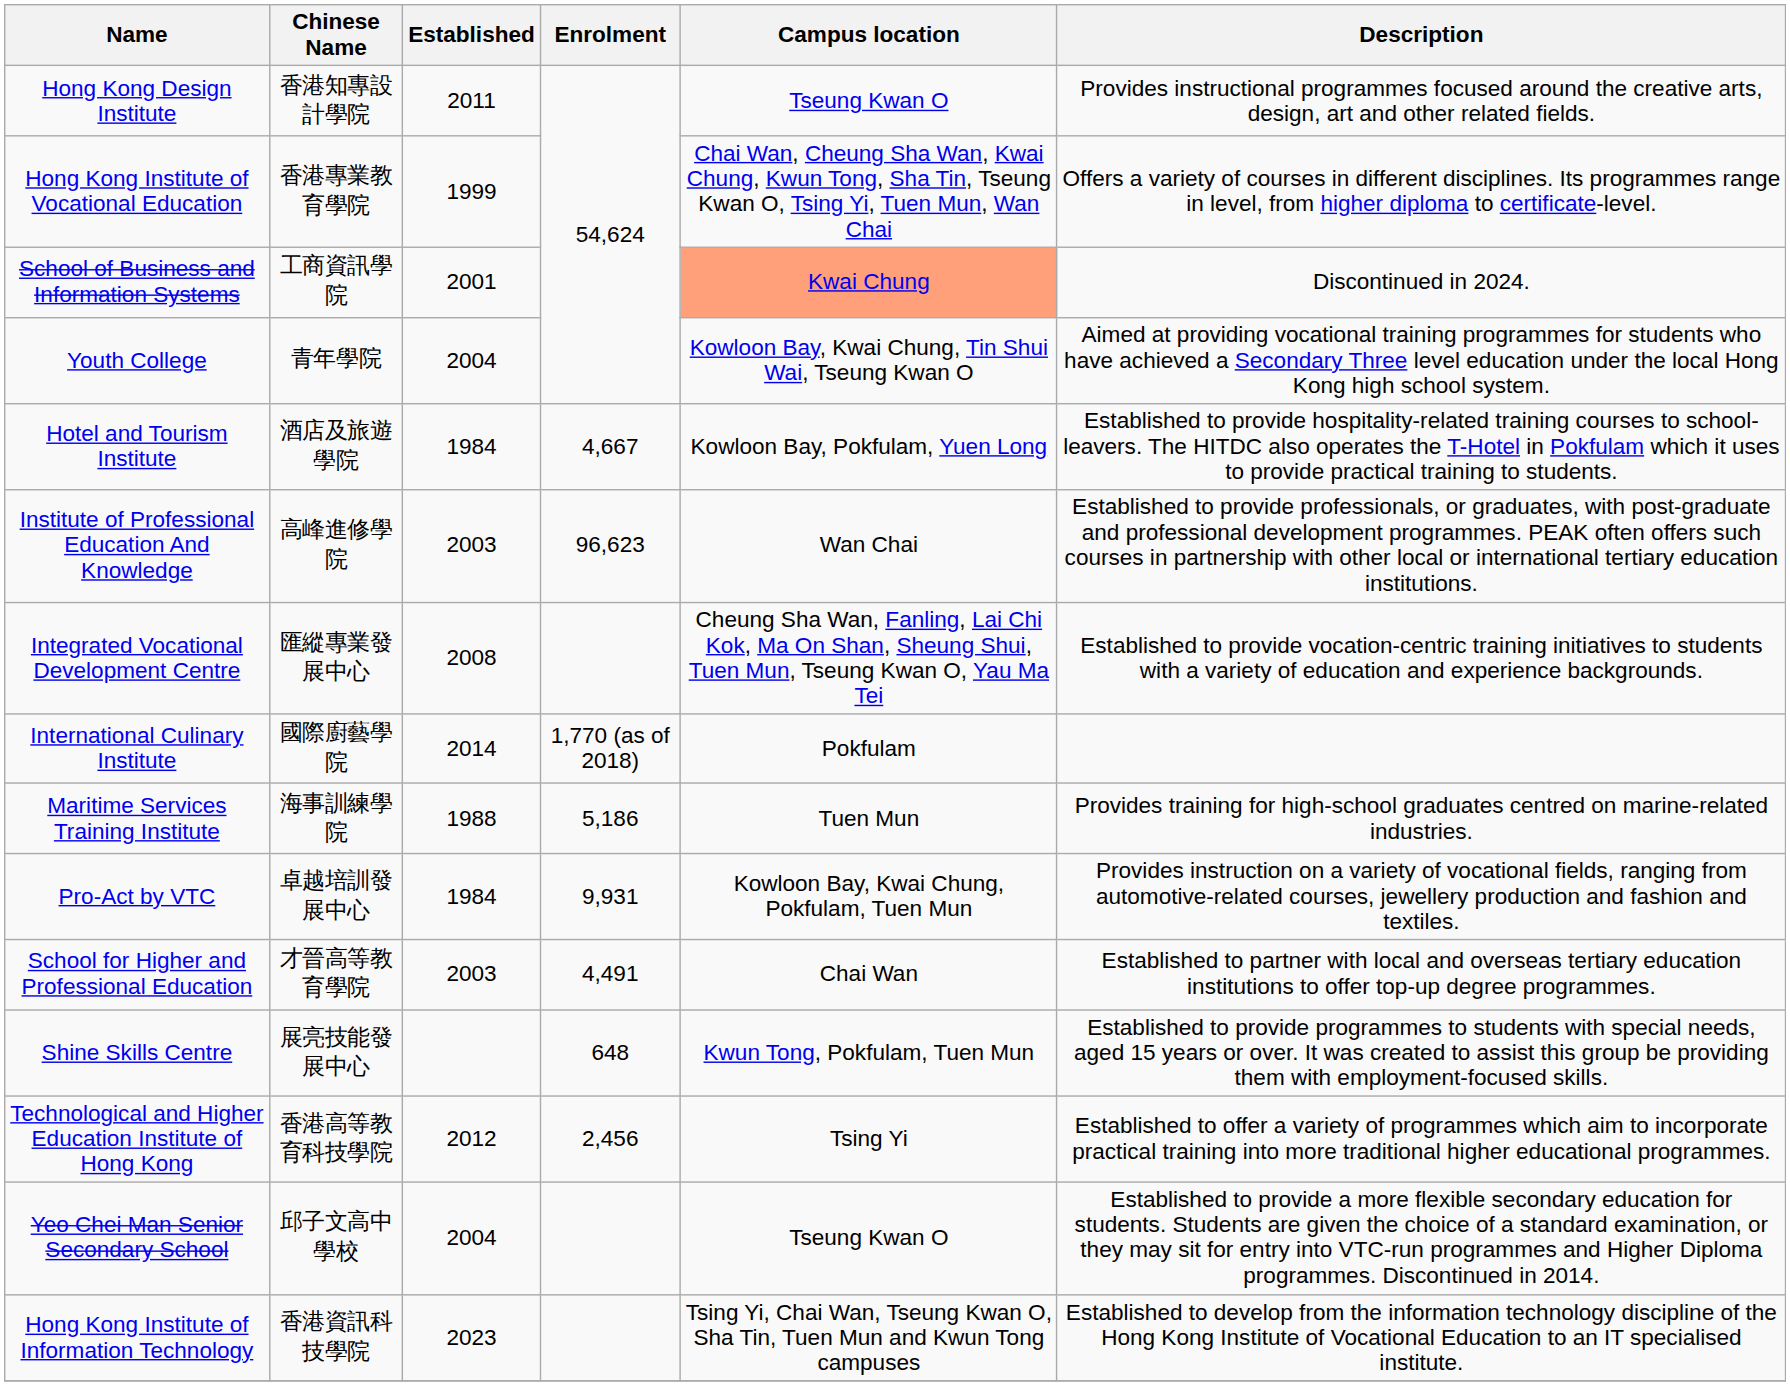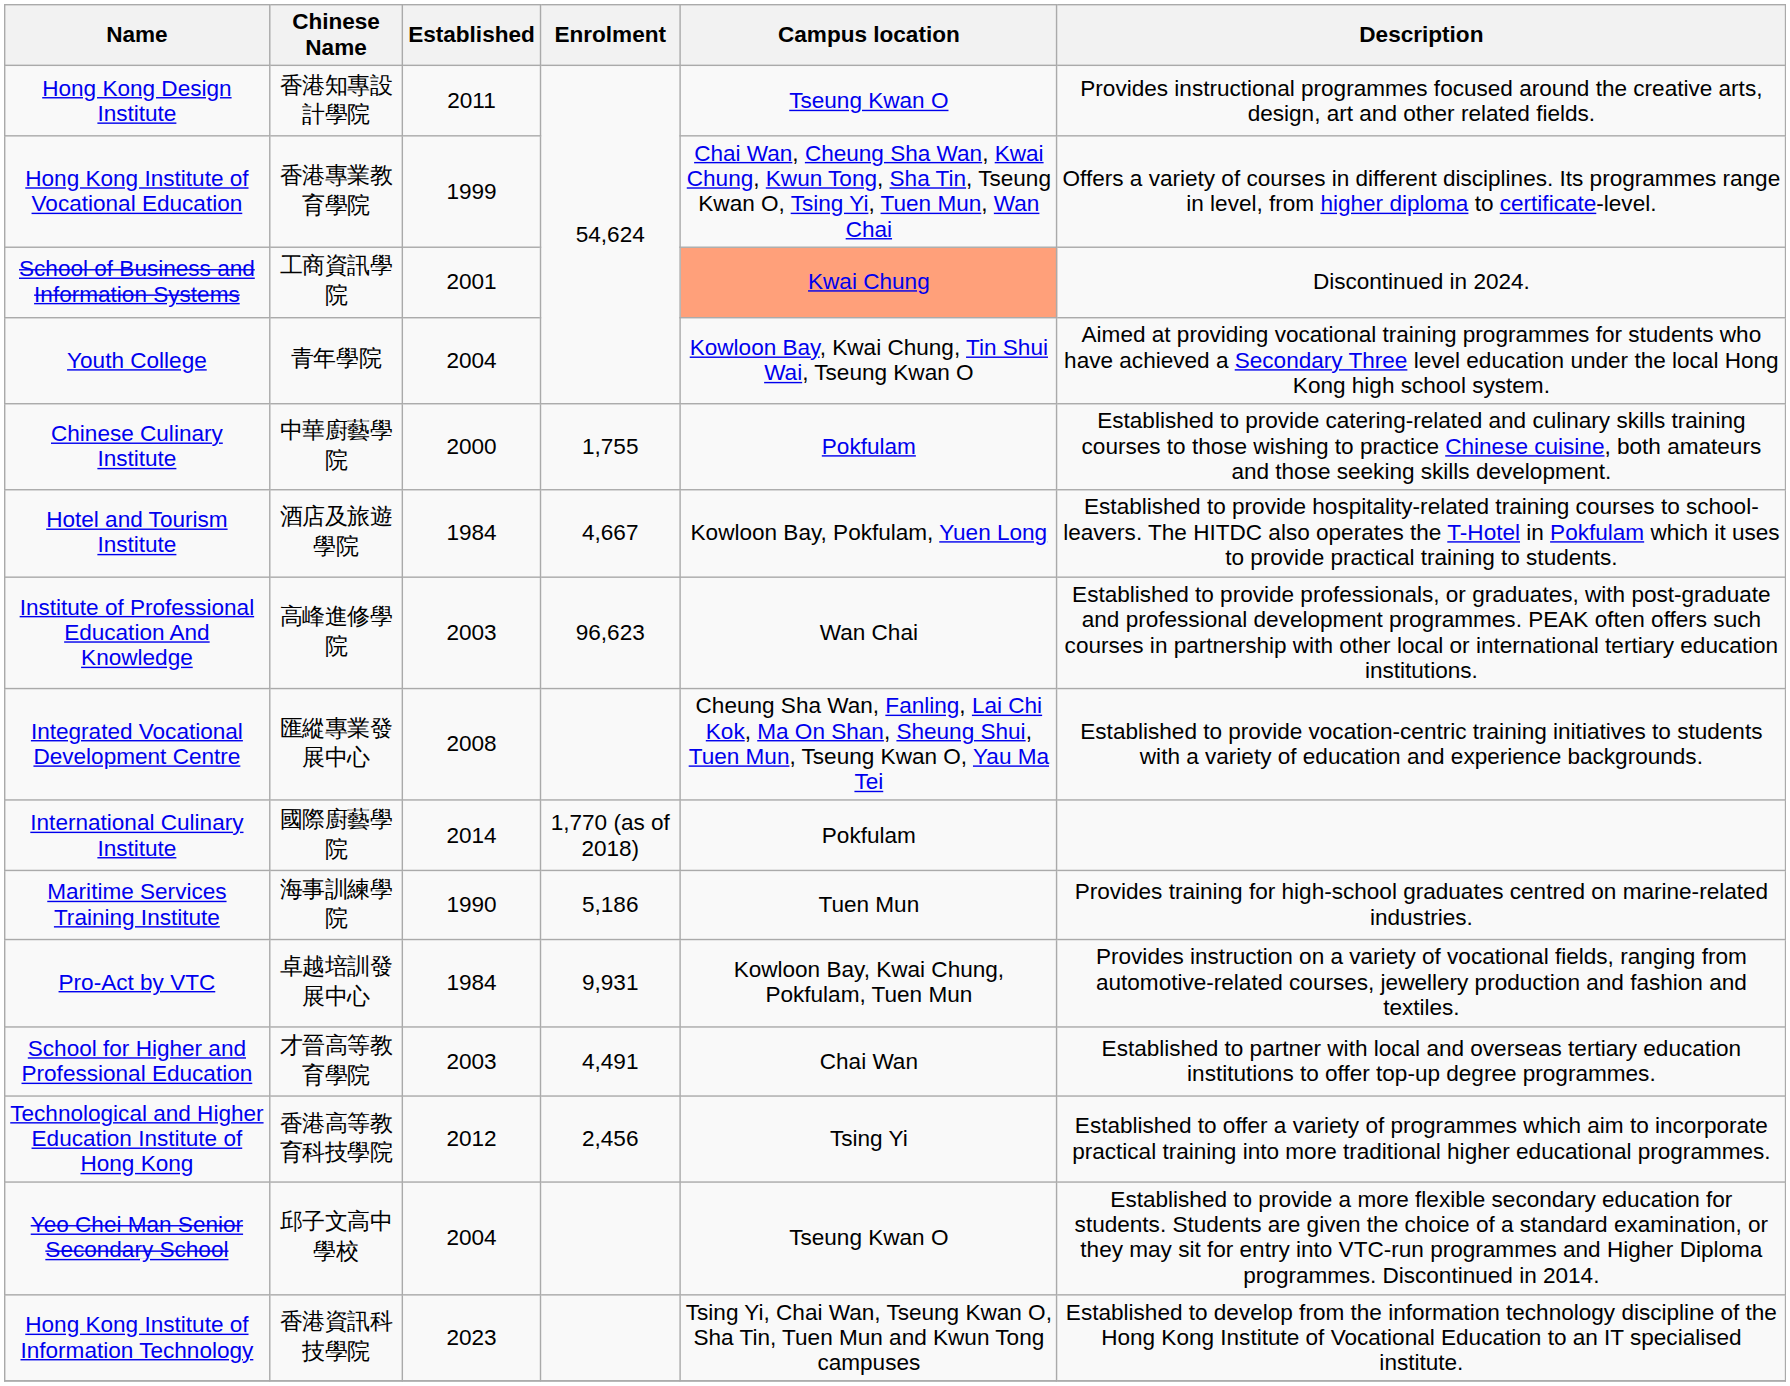 <table class="wikitable sortable" style=" width:100%; text-align:center; margin:0 auto">
 <tr>
 <th scope="col">Name</th>
 <th scope="col">Chinese Name</th>
 <th scope="col">Established</th>
 <th scope="col">Enrolment</th>
 <th scope="col">Campus location</th>
 <th scope="col" class="unsortable">Description</th>
 </tr>
 <tr>
 <td><a href='#'>Hong Kong Design Institute</a></td>
 <td>香港知專設計學院</td>
 <td>2011</td>
 <td rowspan="4">54,624</td>
 <td><a href='#'>Tseung Kwan O</a></td>
 <td>Provides instructional programmes focused around the creative arts, design, art and other related fields.</td>
 </tr>
 <tr>
 <td><a href='#'>Hong Kong Institute of Vocational Education</a></td>
 <td>香港專業教育學院</td>
 <td>1999</td>
 <td><a href='#'>Chai Wan</a>, <a href='#'>Cheung Sha Wan</a>, <a href='#'>Kwai Chung</a>, <a href='#'>Kwun Tong</a>, <a href='#'>Sha Tin</a>, Tseung Kwan O, <a href='#'>Tsing Yi</a>, <a href='#'>Tuen Mun</a>, <a href='#'>Wan Chai</a></td>
 <td>Offers a variety of courses in different disciplines. Its programmes range in level, from <a href='#'>higher diploma</a> to <a href='#'>certificate</a>-level.</td>
 </tr>
 <tr>
 <td><a href='#'><s>School of Business and Information Systems</s></a></td>
 <td>工商資訊學院</td>
 <td>2001</td>
 <td style="background: lightsalmon;"><a href='#'>Kwai Chung</a></td>
 <td>Discontinued in 2024.</td>
 </tr>
 <tr>
 <td><a href='#'>Youth College</a></td>
 <td>青年學院</td>
 <td>2004</td>
 <td><a href='#'>Kowloon Bay</a>, Kwai Chung, <a href='#'>Tin Shui Wai</a>, Tseung Kwan O</td>
 <td>Aimed at providing vocational training programmes for students who have achieved a <a href='#'>Secondary Three</a> level education under the local Hong Kong high school system.</td>
 </tr>
 <tr>
+<td><a href='#'>Chinese Culinary Institute</a></td>
+<td>中華廚藝學院</td>
+<td>2000</td>
+<td>1,755</td>
+<td><a href='#'>Pokfulam</a></td>
+<td>Established to provide catering-related and culinary skills training courses to those wishing to practice <a href='#'>Chinese cuisine</a>, both amateurs and those seeking skills development.</td>
+</tr>
+<tr>
 <td><a href='#'>Hotel and Tourism Institute</a></td>
 <td>酒店及旅遊學院</td>
 <td>1984</td>
 <td>4,667</td>
 <td>Kowloon Bay, Pokfulam, <a href='#'>Yuen Long</a></td>
 <td>Established to provide hospitality-related training courses to school-leavers. The HITDC also operates the <a href='#'>T-Hotel</a> in <a href='#'>Pokfulam</a> which it uses to provide practical training to students.</td>
 </tr>
 <tr>
 <td><a href='#'>Institute of Professional Education And Knowledge</a></td>
 <td>高峰進修學院</td>
 <td>2003</td>
 <td>96,623</td>
 <td>Wan Chai</td>
 <td>Established to provide professionals, or graduates, with post-graduate and professional development programmes. PEAK often offers such courses in partnership with other local or international tertiary education institutions.</td>
 </tr>
 <tr>
 <td><a href='#'>Integrated Vocational Development Centre</a></td>
 <td>匯縱專業發展中心</td>
 <td>2008</td>
 <td></td>
 <td>Cheung Sha Wan, <a href='#'>Fanling</a>, <a href='#'>Lai Chi Kok</a>, <a href='#'>Ma On Shan</a>, <a href='#'>Sheung Shui</a>, <a href='#'>Tuen Mun</a>, Tseung Kwan O, <a href='#'>Yau Ma Tei</a></td>
 <td>Established to provide vocation-centric training initiatives to students with a variety of education and experience backgrounds.</td>
 </tr>
 <tr>
 <td><a href='#'>International Culinary Institute</a></td>
 <td>國際廚藝學院</td>
 <td>2014</td>
 <td>1,770 (as of 2018)</td>
 <td>Pokfulam</td>
 <td></td>
 </tr>
 <tr>
 <td><a href='#'>Maritime Services Training Institute</a></td>
 <td>海事訓練學院</td>
-<td>1988</td>
+<td>1990</td>
 <td>5,186</td>
 <td>Tuen Mun</td>
 <td>Provides training for high-school graduates centred on marine-related industries.</td>
 </tr>
 <tr>
 <td><a href='#'>Pro-Act by VTC</a></td>
 <td>卓越培訓發展中心</td>
 <td>1984</td>
 <td>9,931</td>
 <td>Kowloon Bay, Kwai Chung, Pokfulam, Tuen Mun</td>
 <td>Provides instruction on a variety of vocational fields, ranging from automotive-related courses, jewellery production and fashion and textiles.</td>
 </tr>
 <tr>
 <td><a href='#'>School for Higher and Professional Education</a></td>
 <td>才晉高等教育學院</td>
 <td>2003</td>
 <td>4,491</td>
 <td>Chai Wan</td>
 <td>Established to partner with local and overseas tertiary education institutions to offer top-up degree programmes.</td>
-</tr>
-<tr>
-<td><a href='#'>Shine Skills Centre</a></td>
-<td>展亮技能發展中心</td>
-<td></td>
-<td>648</td>
-<td><a href='#'>Kwun Tong</a>, Pokfulam, Tuen Mun</td>
-<td>Established to provide programmes to students with special needs, aged 15 years or over. It was created to assist this group be providing them with employment-focused skills.</td>
 </tr>
 <tr>
 <td><a href='#'>Technological and Higher Education Institute of Hong Kong</a></td>
 <td>香港高等教育科技學院</td>
 <td>2012</td>
 <td>2,456</td>
 <td>Tsing Yi</td>
 <td>Established to offer a variety of programmes which aim to incorporate practical training into more traditional higher educational programmes.</td>
 </tr>
 <tr>
 <td><a href='#'><s>Yeo Chei Man Senior Secondary School</s></a></td>
 <td>邱子文高中學校</td>
 <td>2004</td>
 <td></td>
 <td>Tseung Kwan O</td>
 <td>Established to provide a more flexible secondary education for students. Students are given the choice of a standard examination, or they may sit for entry into VTC-run programmes and Higher Diploma programmes. Discontinued in 2014.</td>
 </tr>
 <tr>
 <td><a href='#'>Hong Kong Institute of Information Technology</a></td>
 <td>香港資訊科技學院</td>
 <td>2023</td>
 <td></td>
 <td>Tsing Yi, Chai Wan, Tseung Kwan O, Sha Tin, Tuen Mun and Kwun Tong campuses</td>
 <td>Established to develop from the information technology discipline of the Hong Kong Institute of Vocational Education to an IT specialised institute.</td>
 </tr>
 <tr>
 </tr>
 </table>
